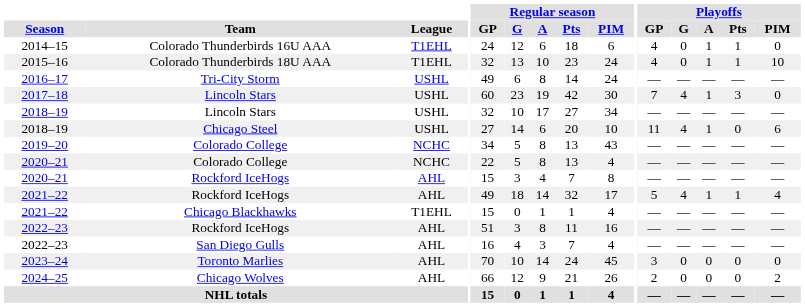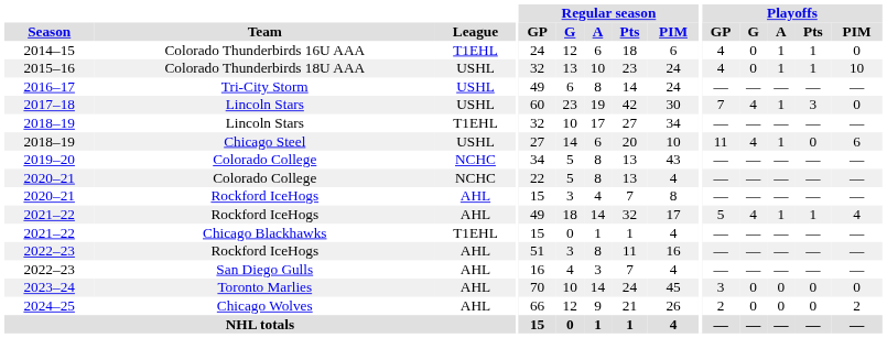 <table border="0" cellpadding="1" cellspacing="0" style="text-align:center; width:60em">
 <tr bgcolor="#e0e0e0">
 <th colspan="3" bgcolor="#ffffff"></th>
 <th rowspan="99" bgcolor="#ffffff"></th>
 <th colspan="5"><a href='#'>Regular season</a></th>
 <th rowspan="99" bgcolor="#ffffff"></th>
 <th colspan="5"><a href='#'>Playoffs</a></th>
 </tr>
 <tr bgcolor="#e0e0e0">
 <th><a href='#'>Season</a></th>
 <th>Team</th>
 <th>League</th>
 <th>GP</th>
 <th><a href='#'>G</a></th>
 <th><a href='#'>A</a></th>
 <th><a href='#'>Pts</a></th>
 <th><a href='#'>PIM</a></th>
 <th>GP</th>
 <th>G</th>
 <th>A</th>
 <th>Pts</th>
 <th>PIM</th>
 </tr>
 <tr>
 <td>2014–15</td>
 <td>Colorado Thunderbirds 16U AAA</td>
 <td><a href='#'>T1EHL</a></td>
 <td>24</td>
 <td>12</td>
 <td>6</td>
 <td>18</td>
 <td>6</td>
 <td>4</td>
 <td>0</td>
 <td>1</td>
 <td>1</td>
 <td>0</td>
 </tr>
 <tr bgcolor="#f0f0f0">
 <td>2015–16</td>
 <td>Colorado Thunderbirds 18U AAA</td>
-<td>T1EHL</td>
+<td>USHL</td>
 <td>32</td>
 <td>13</td>
 <td>10</td>
 <td>23</td>
 <td>24</td>
 <td>4</td>
 <td>0</td>
 <td>1</td>
 <td>1</td>
 <td>10</td>
 </tr>
 <tr>
 <td><a href='#'>2016–17</a></td>
 <td><a href='#'>Tri-City Storm</a></td>
 <td><a href='#'>USHL</a></td>
 <td>49</td>
 <td>6</td>
 <td>8</td>
 <td>14</td>
 <td>24</td>
 <td>—</td>
 <td>—</td>
 <td>—</td>
 <td>—</td>
 <td>—</td>
 </tr>
 <tr bgcolor="#f0f0f0">
 <td><a href='#'>2017–18</a></td>
 <td><a href='#'>Lincoln Stars</a></td>
 <td>USHL</td>
 <td>60</td>
 <td>23</td>
 <td>19</td>
 <td>42</td>
 <td>30</td>
 <td>7</td>
 <td>4</td>
 <td>1</td>
 <td>3</td>
 <td>0</td>
 </tr>
 <tr>
 <td><a href='#'>2018–19</a></td>
 <td>Lincoln Stars</td>
-<td>USHL</td>
+<td>T1EHL</td>
 <td>32</td>
 <td>10</td>
 <td>17</td>
 <td>27</td>
 <td>34</td>
 <td>—</td>
 <td>—</td>
 <td>—</td>
 <td>—</td>
 <td>—</td>
 </tr>
 <tr bgcolor="#f0f0f0">
 <td>2018–19</td>
 <td><a href='#'>Chicago Steel</a></td>
 <td>USHL</td>
 <td>27</td>
 <td>14</td>
 <td>6</td>
 <td>20</td>
 <td>10</td>
 <td>11</td>
 <td>4</td>
 <td>1</td>
 <td>0</td>
 <td>6</td>
 </tr>
 <tr>
 <td><a href='#'>2019–20</a></td>
 <td><a href='#'>Colorado College</a></td>
 <td><a href='#'>NCHC</a></td>
 <td>34</td>
 <td>5</td>
 <td>8</td>
 <td>13</td>
 <td>43</td>
 <td>—</td>
 <td>—</td>
 <td>—</td>
 <td>—</td>
 <td>—</td>
 </tr>
 <tr bgcolor="#f0f0f0">
 <td><a href='#'>2020–21</a></td>
 <td>Colorado College</td>
 <td>NCHC</td>
 <td>22</td>
 <td>5</td>
 <td>8</td>
 <td>13</td>
 <td>4</td>
 <td>—</td>
 <td>—</td>
 <td>—</td>
 <td>—</td>
 <td>—</td>
 </tr>
 <tr>
 <td><a href='#'>2020–21</a></td>
 <td><a href='#'>Rockford IceHogs</a></td>
 <td><a href='#'>AHL</a></td>
 <td>15</td>
 <td>3</td>
 <td>4</td>
 <td>7</td>
 <td>8</td>
 <td>—</td>
 <td>—</td>
 <td>—</td>
 <td>—</td>
 <td>—</td>
 </tr>
 <tr bgcolor="#f0f0f0">
 <td><a href='#'>2021–22</a></td>
 <td>Rockford IceHogs</td>
 <td>AHL</td>
 <td>49</td>
 <td>18</td>
 <td>14</td>
 <td>32</td>
 <td>17</td>
 <td>5</td>
 <td>4</td>
 <td>1</td>
 <td>1</td>
 <td>4</td>
 </tr>
 <tr>
 <td><a href='#'>2021–22</a></td>
 <td><a href='#'>Chicago Blackhawks</a></td>
 <td>T1EHL</td>
 <td>15</td>
 <td>0</td>
 <td>1</td>
 <td>1</td>
 <td>4</td>
 <td>—</td>
 <td>—</td>
 <td>—</td>
 <td>—</td>
 <td>—</td>
 </tr>
 <tr bgcolor="#f0f0f0">
 <td><a href='#'>2022–23</a></td>
 <td>Rockford IceHogs</td>
 <td>AHL</td>
 <td>51</td>
 <td>3</td>
 <td>8</td>
 <td>11</td>
 <td>16</td>
 <td>—</td>
 <td>—</td>
 <td>—</td>
 <td>—</td>
 <td>—</td>
 </tr>
 <tr>
 <td>2022–23</td>
 <td><a href='#'>San Diego Gulls</a></td>
 <td>AHL</td>
 <td>16</td>
 <td>4</td>
 <td>3</td>
 <td>7</td>
 <td>4</td>
 <td>—</td>
 <td>—</td>
 <td>—</td>
 <td>—</td>
 <td>—</td>
 </tr>
 <tr bgcolor="#f0f0f0">
 <td><a href='#'>2023–24</a></td>
 <td><a href='#'>Toronto Marlies</a></td>
 <td>AHL</td>
 <td>70</td>
 <td>10</td>
 <td>14</td>
 <td>24</td>
 <td>45</td>
 <td>3</td>
 <td>0</td>
 <td>0</td>
 <td>0</td>
 <td>0</td>
 </tr>
 <tr>
 <td><a href='#'>2024–25</a></td>
 <td><a href='#'>Chicago Wolves</a></td>
 <td>AHL</td>
 <td>66</td>
 <td>12</td>
 <td>9</td>
 <td>21</td>
 <td>26</td>
 <td>2</td>
 <td>0</td>
 <td>0</td>
 <td>0</td>
 <td>2</td>
 </tr>
 <tr bgcolor="#e0e0e0">
 <th colspan="3">NHL totals</th>
 <th>15</th>
 <th>0</th>
 <th>1</th>
 <th>1</th>
 <th>4</th>
 <th>—</th>
 <th>—</th>
 <th>—</th>
 <th>—</th>
 <th>—</th>
 </tr>
 </table>
